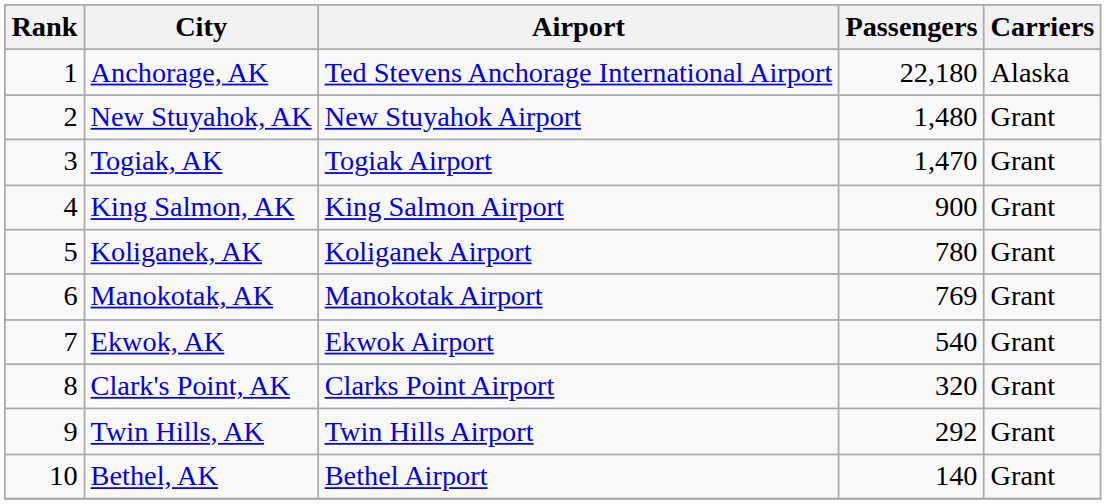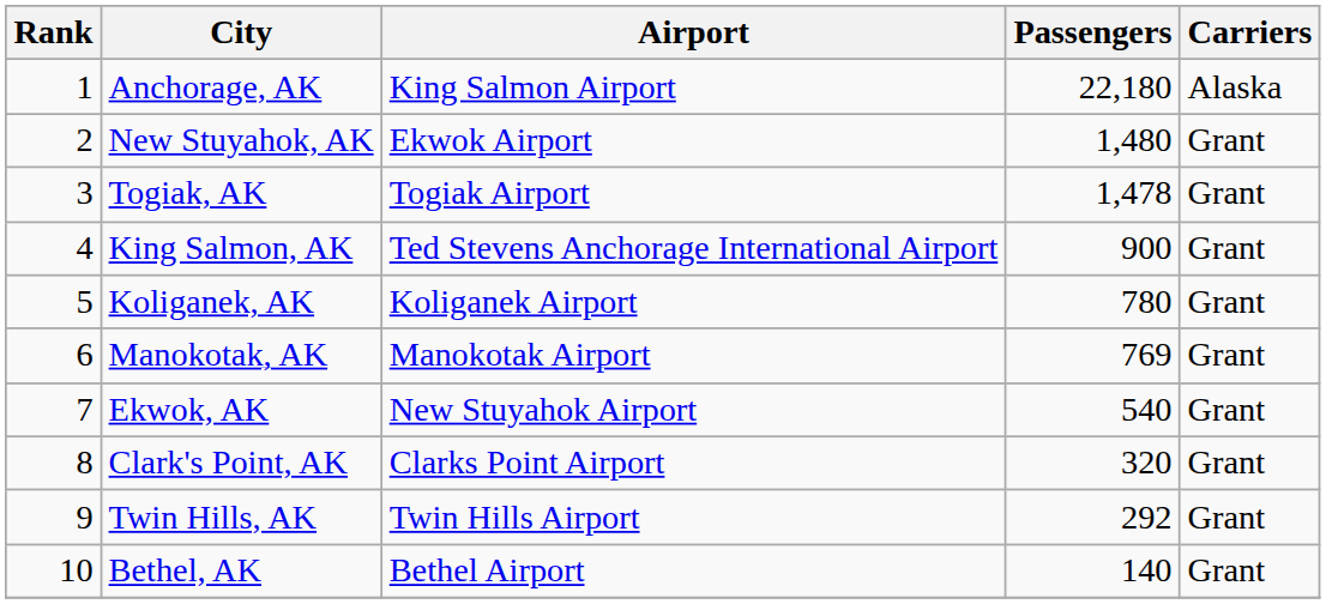 <table class="wikitable">
 <tr>
 <th>Rank</th>
 <th>City</th>
 <th>Airport</th>
 <th>Passengers</th>
 <th>Carriers</th>
 </tr>
 <tr>
 <td align=right>1</td>
 <td> <a href='#'>Anchorage, AK</a></td>
-<td><a href='#'>Ted Stevens Anchorage International Airport</a></td>
+<td><a href='#'>King Salmon Airport</a></td>
 <td align=right>22,180</td>
 <td>Alaska</td>
 </tr>
 <tr>
 <td align=right>2</td>
 <td> <a href='#'>New Stuyahok, AK</a></td>
-<td><a href='#'>New Stuyahok Airport</a></td>
+<td><a href='#'>Ekwok Airport</a></td>
 <td align=right>1,480</td>
 <td>Grant</td>
 </tr>
 <tr>
 <td align=right>3</td>
 <td> <a href='#'>Togiak, AK</a></td>
 <td><a href='#'>Togiak Airport</a></td>
-<td align=right>1,470</td>
+<td align=right>1,478</td>
 <td>Grant</td>
 </tr>
 <tr>
 <td align=right>4</td>
 <td> <a href='#'>King Salmon, AK</a></td>
-<td><a href='#'>King Salmon Airport</a></td>
+<td><a href='#'>Ted Stevens Anchorage International Airport</a></td>
 <td align=right>900</td>
 <td>Grant</td>
 </tr>
 <tr>
 <td align=right>5</td>
 <td> <a href='#'>Koliganek, AK</a></td>
 <td><a href='#'>Koliganek Airport</a></td>
 <td align=right>780</td>
 <td>Grant</td>
 </tr>
 <tr>
 <td align=right>6</td>
 <td> <a href='#'>Manokotak, AK</a></td>
 <td><a href='#'>Manokotak Airport</a></td>
 <td align=right>769</td>
 <td>Grant</td>
 </tr>
 <tr>
 <td align=right>7</td>
 <td> <a href='#'>Ekwok, AK</a></td>
-<td><a href='#'>Ekwok Airport</a></td>
+<td><a href='#'>New Stuyahok Airport</a></td>
 <td align=right>540</td>
 <td>Grant</td>
 </tr>
 <tr>
 <td align=right>8</td>
 <td> <a href='#'>Clark's Point, AK</a></td>
 <td><a href='#'>Clarks Point Airport</a></td>
 <td align=right>320</td>
 <td>Grant</td>
 </tr>
 <tr>
 <td align=right>9</td>
 <td> <a href='#'>Twin Hills, AK</a></td>
 <td><a href='#'>Twin Hills Airport</a></td>
 <td align=right>292</td>
 <td>Grant</td>
 </tr>
 <tr>
 <td align=right>10</td>
 <td> <a href='#'>Bethel, AK</a></td>
 <td><a href='#'>Bethel Airport</a></td>
 <td align=right>140</td>
 <td>Grant</td>
 </tr>
 <tr>
 </tr>
 </table>
